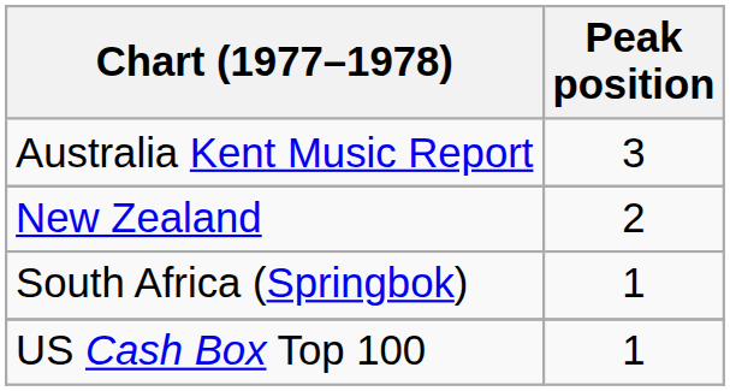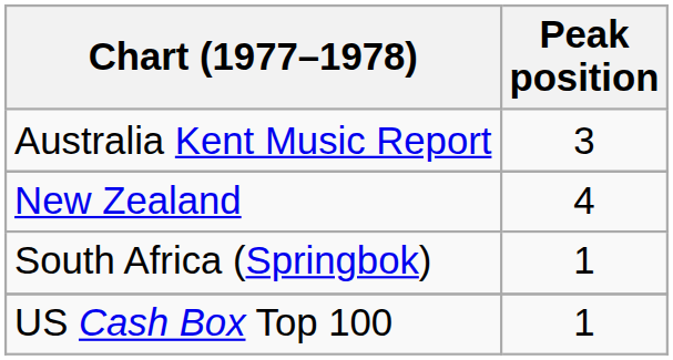 <table class="wikitable sortable">
 <tr>
 <th>Chart (1977–1978)</th>
 <th>Peak <br>position</th>
 </tr>
 <tr>
 <td>Australia <a href='#'>Kent Music Report</a></td>
 <td style="text-align:center;">3</td>
 </tr>
 <tr>
 </tr>
 <tr>
 </tr>
 <tr>
 <td><a href='#'>New Zealand</a></td>
-<td align="center">2</td>
+<td align="center">4</td>
 </tr>
 <tr>
 <td>South Africa (<a href='#'>Springbok</a>)</td>
 <td align="center">1</td>
 </tr>
 <tr>
 </tr>
 <tr>
 </tr>
 <tr>
 </tr>
 <tr>
 <td>US <a href='#'><em>Cash Box</em></a> Top 100</td>
 <td align="center">1</td>
 </tr>
 </table>
